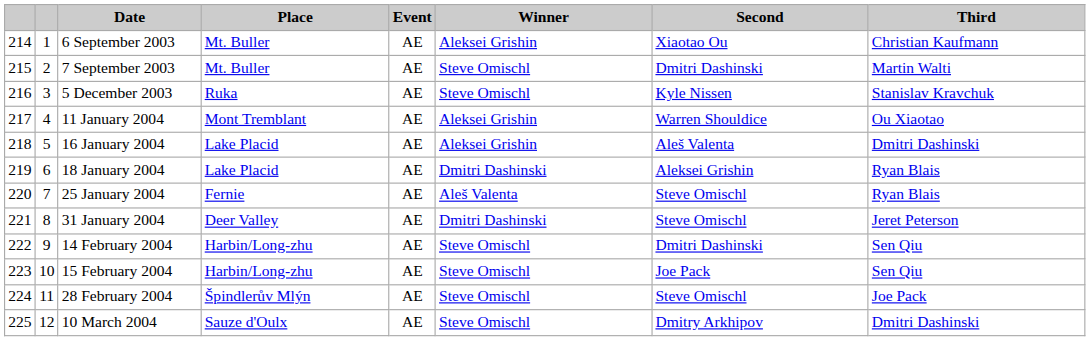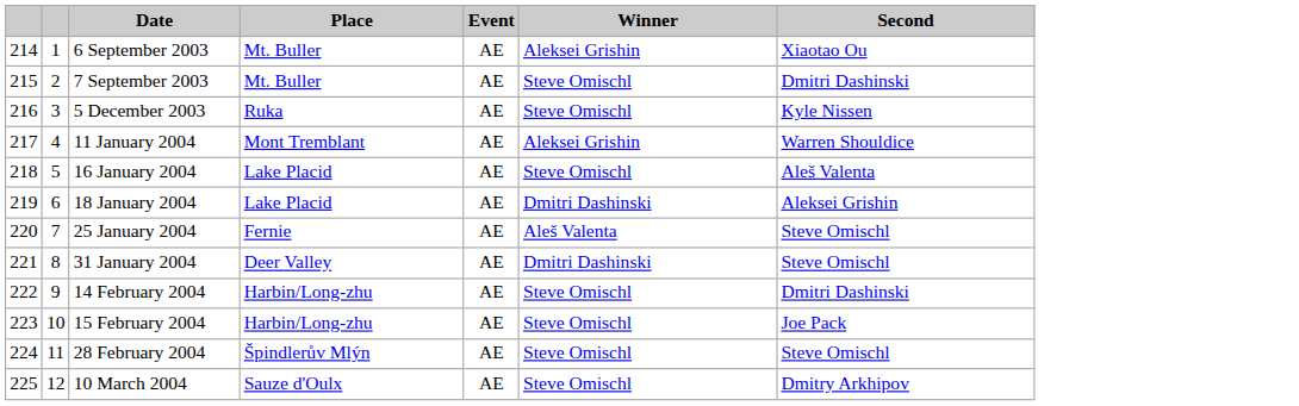 <table class="wikitable plainrowheaders" style="background:#fff; font-size:86%; line-height:16px; border:grey solid 1px; border-collapse:collapse;">
 <tr style="background:#ccc; text-align:center;">
 <th scope="col" style="background:#ccc; width=20 px;"></th>
 <th scope="col" style="background:#ccc; width=30 px;"></th>
 <th scope="col" style="background:#ccc; width:120px;">Date</th>
 <th scope="col" style="background:#ccc; width:160px;">Place</th>
 <th scope="col" style="background:#ccc; width:15px;">Event</th>
 <th scope="col" style="background:#ccc; width:185px;">Winner</th>
 <th scope="col" style="background:#ccc; width:185px;">Second</th>
-<th scope="col" style="background:#ccc; width:185px;">Third</th>
 </tr>
 <tr>
 <td align=center>214</td>
 <td align=center>1</td>
 <td>6 September 2003</td>
 <td> <a href='#'>Mt. Buller</a></td>
 <td align=center>AE</td>
 <td> <a href='#'>Aleksei Grishin</a></td>
 <td> <a href='#'>Xiaotao Ou</a></td>
-<td> <a href='#'>Christian Kaufmann</a></td>
 </tr>
 <tr>
 <td align=center>215</td>
 <td align=center>2</td>
 <td>7 September 2003</td>
 <td> <a href='#'>Mt. Buller</a></td>
 <td align=center>AE</td>
 <td> <a href='#'>Steve Omischl</a></td>
 <td> <a href='#'>Dmitri Dashinski</a></td>
-<td> <a href='#'>Martin Walti</a></td>
 </tr>
 <tr>
 <td align=center>216</td>
 <td align=center>3</td>
 <td>5 December 2003</td>
 <td> <a href='#'>Ruka</a></td>
 <td align=center>AE</td>
 <td> <a href='#'>Steve Omischl</a></td>
 <td> <a href='#'>Kyle Nissen</a></td>
-<td> <a href='#'>Stanislav Kravchuk</a></td>
 </tr>
 <tr>
 <td align=center>217</td>
 <td align=center>4</td>
 <td>11 January 2004</td>
 <td> <a href='#'>Mont Tremblant</a></td>
 <td align=center>AE</td>
 <td> <a href='#'>Aleksei Grishin</a></td>
 <td> <a href='#'>Warren Shouldice</a></td>
-<td> <a href='#'>Ou Xiaotao</a></td>
 </tr>
 <tr>
 <td align=center>218</td>
 <td align=center>5</td>
 <td>16 January 2004</td>
 <td> <a href='#'>Lake Placid</a></td>
 <td align=center>AE</td>
-<td> <a href='#'>Aleksei Grishin</a></td>
+<td> <a href='#'>Steve Omischl</a></td>
 <td> <a href='#'>Aleš Valenta</a></td>
-<td> <a href='#'>Dmitri Dashinski</a></td>
 </tr>
 <tr>
 <td align=center>219</td>
 <td align=center>6</td>
 <td>18 January 2004</td>
 <td> <a href='#'>Lake Placid</a></td>
 <td align=center>AE</td>
 <td> <a href='#'>Dmitri Dashinski</a></td>
 <td> <a href='#'>Aleksei Grishin</a></td>
-<td> <a href='#'>Ryan Blais</a></td>
 </tr>
 <tr>
 <td align=center>220</td>
 <td align=center>7</td>
 <td>25 January 2004</td>
 <td> <a href='#'>Fernie</a></td>
 <td align=center>AE</td>
 <td> <a href='#'>Aleš Valenta</a></td>
 <td> <a href='#'>Steve Omischl</a></td>
-<td> <a href='#'>Ryan Blais</a></td>
 </tr>
 <tr>
 <td align=center>221</td>
 <td align=center>8</td>
 <td>31 January 2004</td>
 <td> <a href='#'>Deer Valley</a></td>
 <td align=center>AE</td>
 <td> <a href='#'>Dmitri Dashinski</a></td>
 <td> <a href='#'>Steve Omischl</a></td>
-<td> <a href='#'>Jeret Peterson</a></td>
 </tr>
 <tr>
 <td align=center>222</td>
 <td align=center>9</td>
 <td>14 February 2004</td>
 <td> <a href='#'>Harbin/Long-zhu</a></td>
 <td align=center>AE</td>
 <td> <a href='#'>Steve Omischl</a></td>
 <td> <a href='#'>Dmitri Dashinski</a></td>
-<td> <a href='#'>Sen Qiu</a></td>
 </tr>
 <tr>
 <td align=center>223</td>
 <td align=center>10</td>
 <td>15 February 2004</td>
 <td> <a href='#'>Harbin/Long-zhu</a></td>
 <td align=center>AE</td>
 <td> <a href='#'>Steve Omischl</a></td>
 <td> <a href='#'>Joe Pack</a></td>
-<td> <a href='#'>Sen Qiu</a></td>
 </tr>
 <tr>
 <td align=center>224</td>
 <td align=center>11</td>
 <td>28 February 2004</td>
 <td> <a href='#'>Špindlerův Mlýn</a></td>
 <td align=center>AE</td>
 <td> <a href='#'>Steve Omischl</a></td>
 <td> <a href='#'>Steve Omischl</a></td>
-<td> <a href='#'>Joe Pack</a></td>
 </tr>
 <tr>
 <td align=center>225</td>
 <td align=center>12</td>
 <td>10 March 2004</td>
 <td> <a href='#'>Sauze d'Oulx</a></td>
 <td align=center>AE</td>
 <td> <a href='#'>Steve Omischl</a></td>
 <td> <a href='#'>Dmitry Arkhipov</a></td>
-<td> <a href='#'>Dmitri Dashinski</a></td>
 </tr>
 </table>
